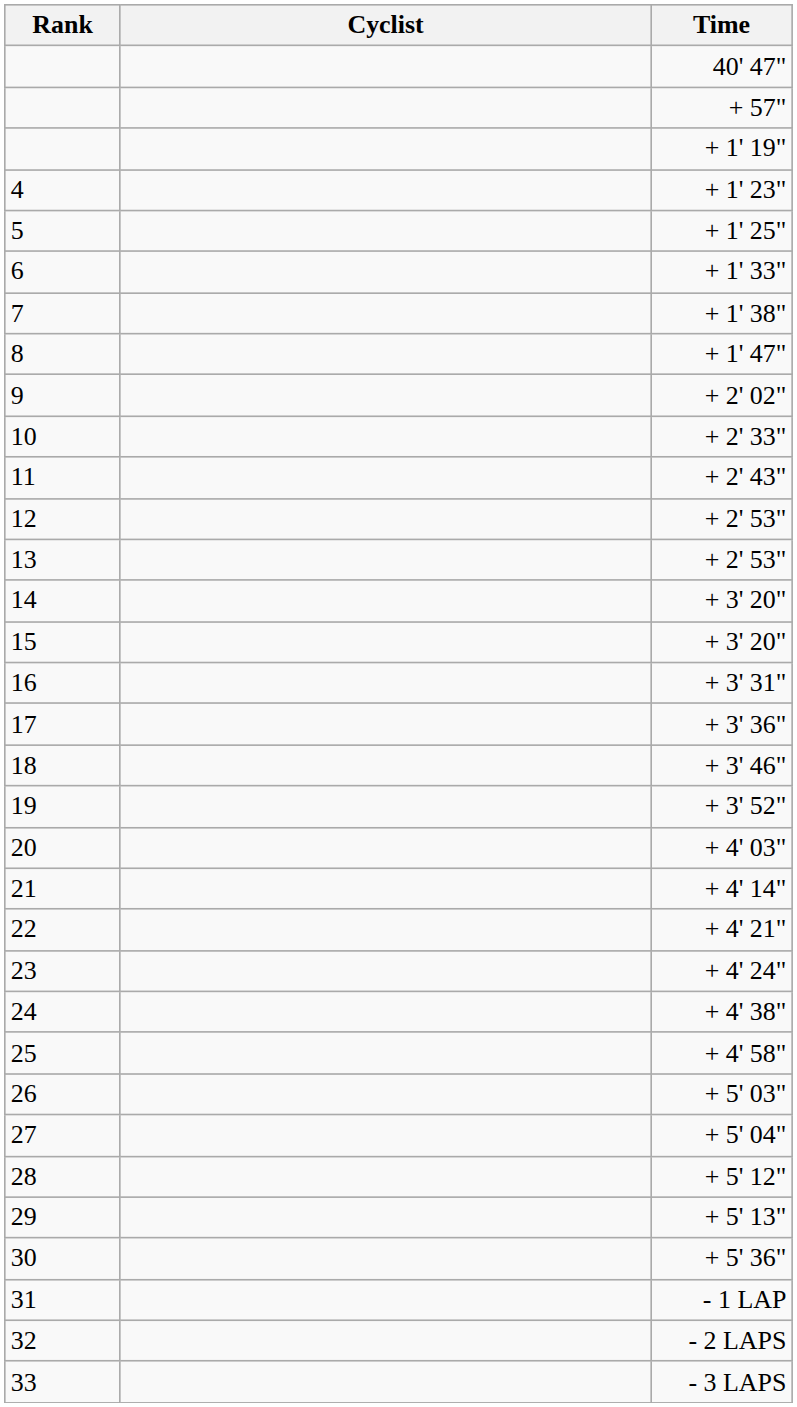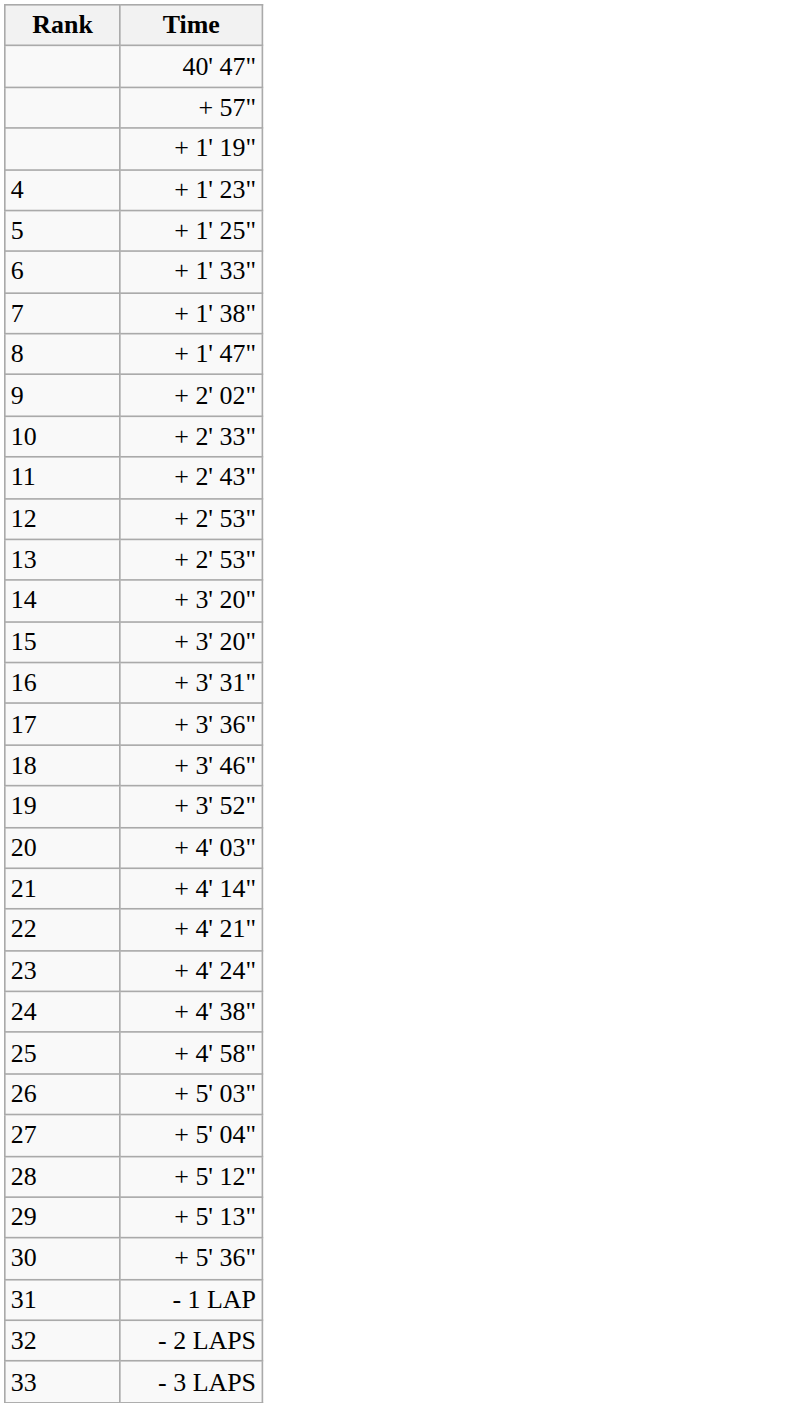 <table class="wikitable">
 <tr>
 <th style="width: 4em;">Rank</th>
-<th style="width: 20em;">Cyclist</th>
 <th style="width: 5em;">Time</th>
 </tr>
 <tr>
-<td></td>
 <td></td>
 <td align="right">40' 47"</td>
 </tr>
 <tr>
 <td></td>
-<td></td>
 <td align="right">+ 57"</td>
 </tr>
 <tr>
-<td></td>
 <td></td>
 <td align="right">+ 1' 19"</td>
 </tr>
 <tr>
 <td>4</td>
-<td></td>
 <td align="right">+ 1' 23"</td>
 </tr>
 <tr>
 <td>5</td>
-<td></td>
 <td align="right">+ 1' 25"</td>
 </tr>
 <tr>
 <td>6</td>
-<td></td>
 <td align="right">+ 1' 33"</td>
 </tr>
 <tr>
 <td>7</td>
-<td></td>
 <td align="right">+ 1' 38"</td>
 </tr>
 <tr>
 <td>8</td>
-<td></td>
 <td align="right">+ 1' 47"</td>
 </tr>
 <tr>
 <td>9</td>
-<td></td>
 <td align="right">+ 2' 02"</td>
 </tr>
 <tr>
 <td>10</td>
-<td></td>
 <td align="right">+ 2' 33"</td>
 </tr>
 <tr>
 <td>11</td>
-<td></td>
 <td align="right">+ 2' 43"</td>
 </tr>
 <tr>
 <td>12</td>
-<td></td>
 <td align="right">+ 2' 53"</td>
 </tr>
 <tr>
 <td>13</td>
-<td></td>
 <td align="right">+ 2' 53"</td>
 </tr>
 <tr>
 <td>14</td>
-<td></td>
 <td align="right">+ 3' 20"</td>
 </tr>
 <tr>
 <td>15</td>
-<td></td>
 <td align="right">+ 3' 20"</td>
 </tr>
 <tr>
 <td>16</td>
-<td></td>
 <td align="right">+ 3' 31"</td>
 </tr>
 <tr>
 <td>17</td>
-<td></td>
 <td align="right">+ 3' 36"</td>
 </tr>
 <tr>
 <td>18</td>
-<td></td>
 <td align="right">+ 3' 46"</td>
 </tr>
 <tr>
 <td>19</td>
-<td></td>
 <td align="right">+ 3' 52"</td>
 </tr>
 <tr>
 <td>20</td>
-<td></td>
 <td align="right">+ 4' 03"</td>
 </tr>
 <tr>
 <td>21</td>
-<td></td>
 <td align="right">+ 4' 14"</td>
 </tr>
 <tr>
 <td>22</td>
-<td></td>
 <td align="right">+ 4' 21"</td>
 </tr>
 <tr>
 <td>23</td>
-<td></td>
 <td align="right">+ 4' 24"</td>
 </tr>
 <tr>
 <td>24</td>
-<td></td>
 <td align="right">+ 4' 38"</td>
 </tr>
 <tr>
 <td>25</td>
-<td></td>
 <td align="right">+ 4' 58"</td>
 </tr>
 <tr>
 <td>26</td>
-<td></td>
 <td align="right">+ 5' 03"</td>
 </tr>
 <tr>
 <td>27</td>
-<td></td>
 <td align="right">+ 5' 04"</td>
 </tr>
 <tr>
 <td>28</td>
-<td></td>
 <td align="right">+ 5' 12"</td>
 </tr>
 <tr>
 <td>29</td>
-<td></td>
 <td align="right">+ 5' 13"</td>
 </tr>
 <tr>
 <td>30</td>
-<td></td>
 <td align="right">+ 5' 36"</td>
 </tr>
 <tr>
 <td>31</td>
-<td></td>
 <td align="right">- 1 LAP</td>
 </tr>
 <tr>
 <td>32</td>
-<td></td>
 <td align="right">- 2 LAPS</td>
 </tr>
 <tr>
 <td>33</td>
-<td></td>
 <td align="right">- 3 LAPS</td>
 </tr>
 </table>
